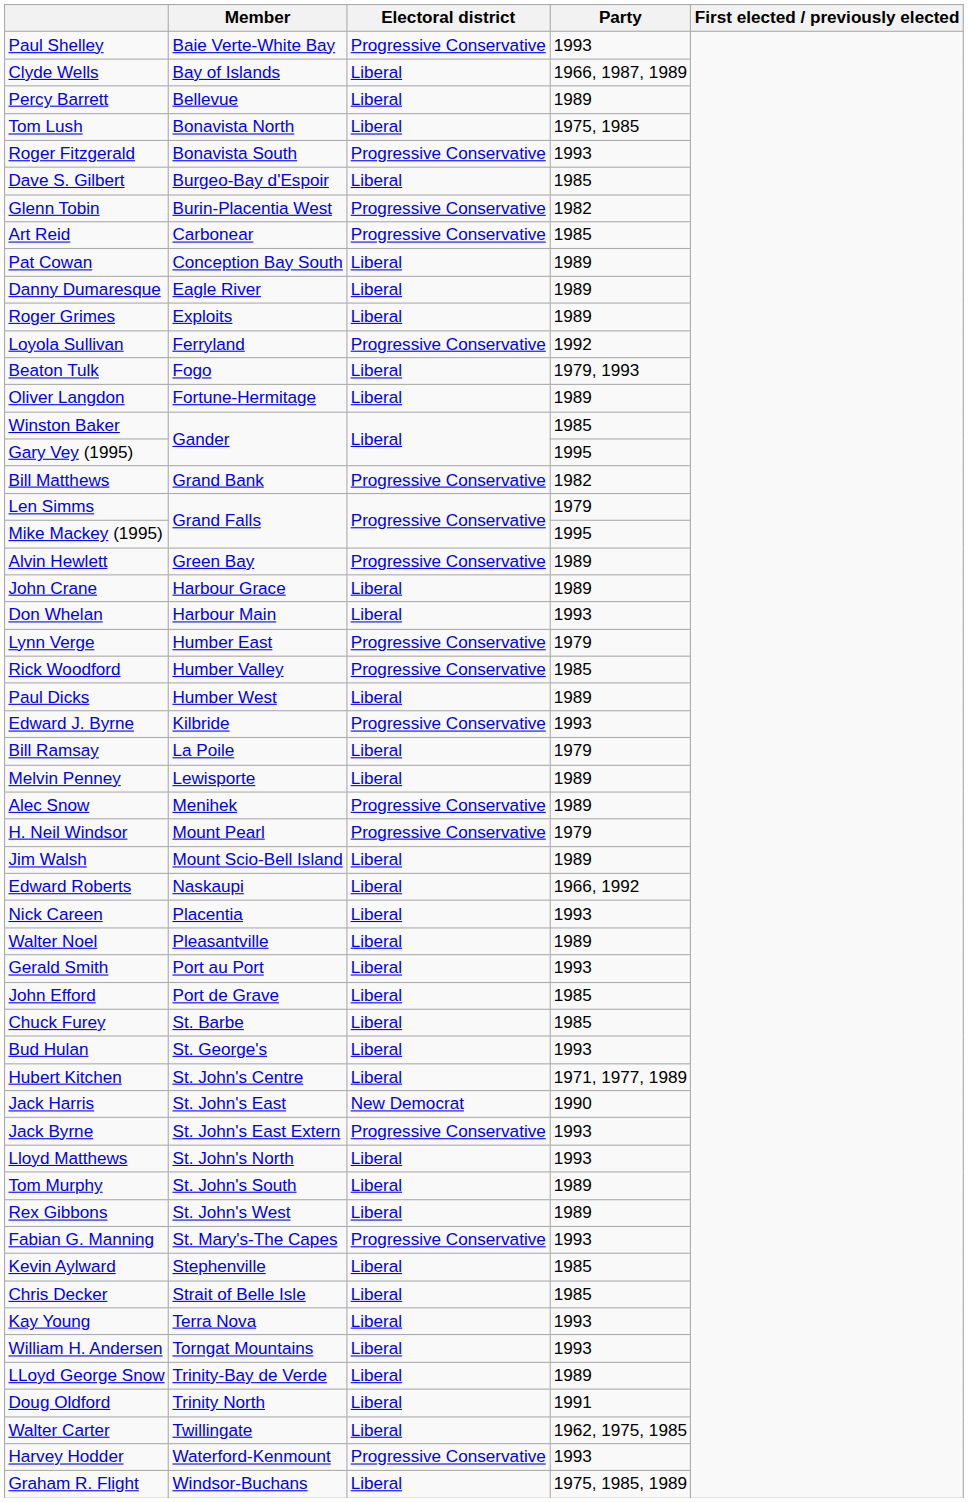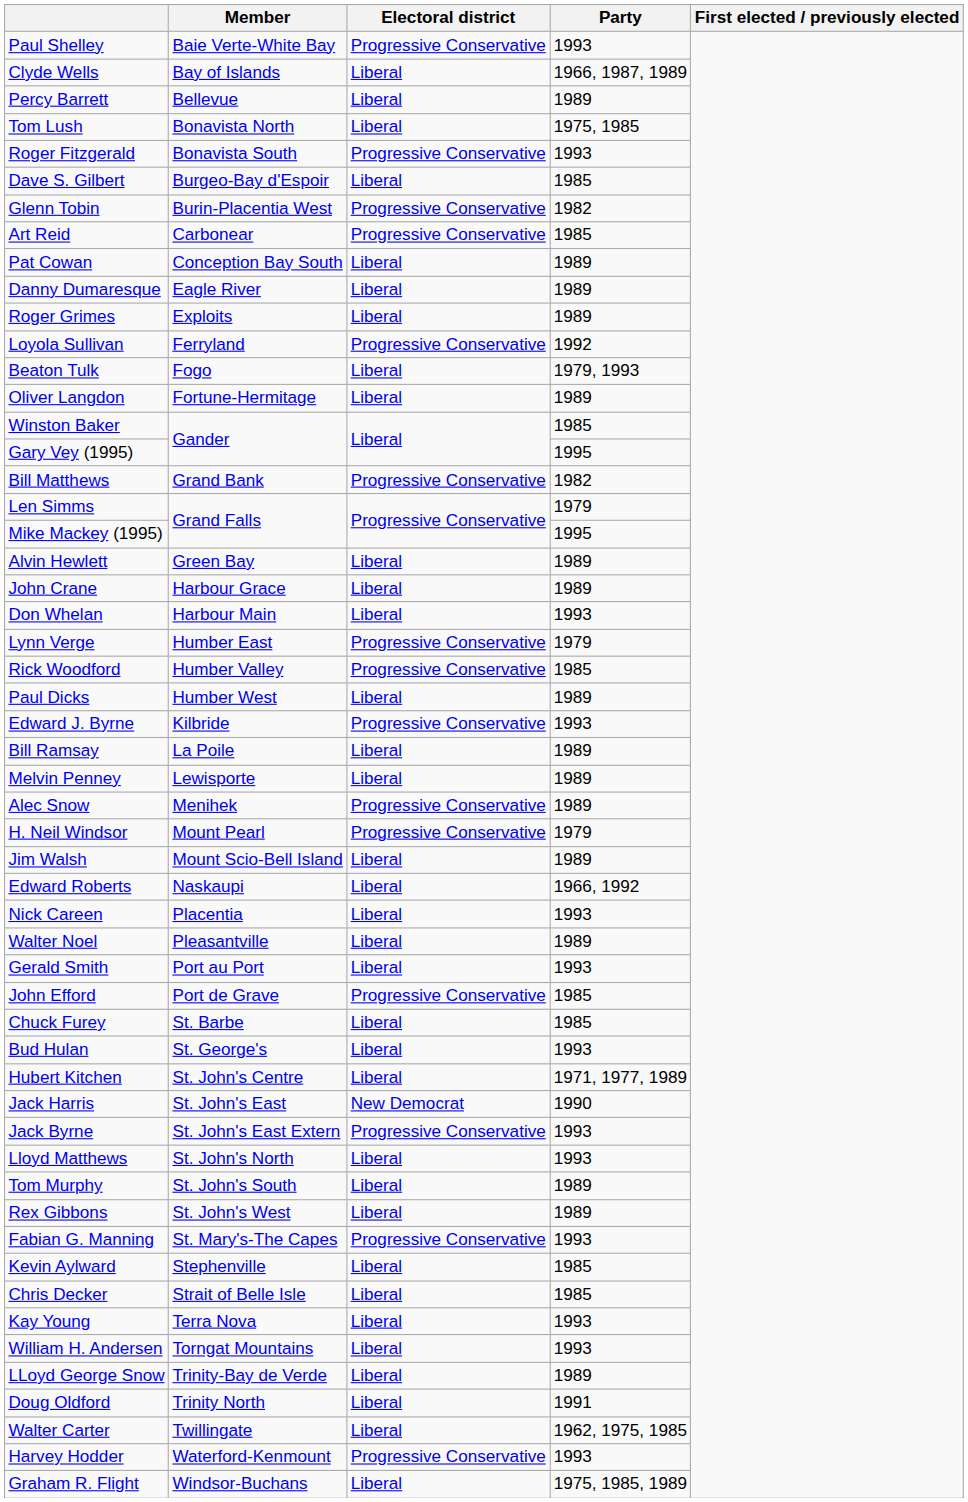 <table class="wikitable sortable">
 <tr>
 <th></th>
 <th>Member</th>
 <th>Electoral district</th>
 <th>Party</th>
 <th>First elected / previously elected</th>
 </tr>
 <tr>
 <td><a href='#'>Paul Shelley</a></td>
 <td><a href='#'>Baie Verte-White Bay</a></td>
 <td><a href='#'>Progressive Conservative</a></td>
 <td>1993</td>
 </tr>
 <tr>
 <td><a href='#'>Clyde Wells</a></td>
 <td><a href='#'>Bay of Islands</a></td>
 <td><a href='#'>Liberal</a></td>
 <td>1966, 1987, 1989</td>
 </tr>
 <tr>
 <td><a href='#'>Percy Barrett</a></td>
 <td><a href='#'>Bellevue</a></td>
 <td><a href='#'>Liberal</a></td>
 <td>1989</td>
 </tr>
 <tr>
 <td><a href='#'>Tom Lush</a></td>
 <td><a href='#'>Bonavista North</a></td>
 <td><a href='#'>Liberal</a></td>
 <td>1975, 1985</td>
 </tr>
 <tr>
 <td><a href='#'>Roger Fitzgerald</a></td>
 <td><a href='#'>Bonavista South</a></td>
 <td><a href='#'>Progressive Conservative</a></td>
 <td>1993</td>
 </tr>
 <tr>
 <td><a href='#'>Dave S. Gilbert</a></td>
 <td><a href='#'>Burgeo-Bay d'Espoir</a></td>
 <td><a href='#'>Liberal</a></td>
 <td>1985</td>
 </tr>
 <tr>
 <td><a href='#'>Glenn Tobin</a></td>
 <td><a href='#'>Burin-Placentia West</a></td>
 <td><a href='#'>Progressive Conservative</a></td>
 <td>1982</td>
 </tr>
 <tr>
 <td><a href='#'>Art Reid</a></td>
 <td><a href='#'>Carbonear</a></td>
 <td><a href='#'>Progressive Conservative</a></td>
 <td>1985</td>
 </tr>
 <tr>
 <td><a href='#'>Pat Cowan</a></td>
 <td><a href='#'>Conception Bay South</a></td>
 <td><a href='#'>Liberal</a></td>
 <td>1989</td>
 </tr>
 <tr>
 <td><a href='#'>Danny Dumaresque</a></td>
 <td><a href='#'>Eagle River</a></td>
 <td><a href='#'>Liberal</a></td>
 <td>1989</td>
 </tr>
 <tr>
 <td><a href='#'>Roger Grimes</a></td>
 <td><a href='#'>Exploits</a></td>
 <td><a href='#'>Liberal</a></td>
 <td>1989</td>
 </tr>
 <tr>
 <td><a href='#'>Loyola Sullivan</a></td>
 <td><a href='#'>Ferryland</a></td>
 <td><a href='#'>Progressive Conservative</a></td>
 <td>1992</td>
 </tr>
 <tr>
 <td><a href='#'>Beaton Tulk</a></td>
 <td><a href='#'>Fogo</a></td>
 <td><a href='#'>Liberal</a></td>
 <td>1979, 1993</td>
 </tr>
 <tr>
 <td><a href='#'>Oliver Langdon</a></td>
 <td><a href='#'>Fortune-Hermitage</a></td>
 <td><a href='#'>Liberal</a></td>
 <td>1989</td>
 </tr>
 <tr>
 <td><a href='#'>Winston Baker</a></td>
 <td rowspan=2><a href='#'>Gander</a></td>
 <td rowspan=2><a href='#'>Liberal</a></td>
 <td>1985</td>
 </tr>
 <tr>
 <td><a href='#'>Gary Vey</a> (1995)</td>
 <td>1995</td>
 </tr>
 <tr>
 <td><a href='#'>Bill Matthews</a></td>
 <td><a href='#'>Grand Bank</a></td>
 <td><a href='#'>Progressive Conservative</a></td>
 <td>1982</td>
 </tr>
 <tr>
 <td><a href='#'>Len Simms</a></td>
 <td rowspan=2><a href='#'>Grand Falls</a></td>
 <td rowspan=2><a href='#'>Progressive Conservative</a></td>
 <td>1979</td>
 </tr>
 <tr>
 <td><a href='#'>Mike Mackey</a> (1995)</td>
 <td>1995</td>
 </tr>
 <tr>
 <td><a href='#'>Alvin Hewlett</a></td>
 <td><a href='#'>Green Bay</a></td>
-<td><a href='#'>Progressive Conservative</a></td>
+<td><a href='#'>Liberal</a></td>
 <td>1989</td>
 </tr>
 <tr>
 <td><a href='#'>John Crane</a></td>
 <td><a href='#'>Harbour Grace</a></td>
 <td><a href='#'>Liberal</a></td>
 <td>1989</td>
 </tr>
 <tr>
 <td><a href='#'>Don Whelan</a></td>
 <td><a href='#'>Harbour Main</a></td>
 <td><a href='#'>Liberal</a></td>
 <td>1993</td>
 </tr>
 <tr>
 <td><a href='#'>Lynn Verge</a></td>
 <td><a href='#'>Humber East</a></td>
 <td><a href='#'>Progressive Conservative</a></td>
 <td>1979</td>
 </tr>
 <tr>
 <td><a href='#'>Rick Woodford</a></td>
 <td><a href='#'>Humber Valley</a></td>
 <td><a href='#'>Progressive Conservative</a></td>
 <td>1985</td>
 </tr>
 <tr>
 <td><a href='#'>Paul Dicks</a></td>
 <td><a href='#'>Humber West</a></td>
 <td><a href='#'>Liberal</a></td>
 <td>1989</td>
 </tr>
 <tr>
 <td><a href='#'>Edward J. Byrne</a></td>
 <td><a href='#'>Kilbride</a></td>
 <td><a href='#'>Progressive Conservative</a></td>
 <td>1993</td>
 </tr>
 <tr>
 <td><a href='#'>Bill Ramsay</a></td>
 <td><a href='#'>La Poile</a></td>
 <td><a href='#'>Liberal</a></td>
-<td>1979</td>
+<td>1989</td>
 </tr>
 <tr>
 <td><a href='#'>Melvin Penney</a></td>
 <td><a href='#'>Lewisporte</a></td>
 <td><a href='#'>Liberal</a></td>
 <td>1989</td>
 </tr>
 <tr>
 <td><a href='#'>Alec Snow</a></td>
 <td><a href='#'>Menihek</a></td>
 <td><a href='#'>Progressive Conservative</a></td>
 <td>1989</td>
 </tr>
 <tr>
 <td><a href='#'>H. Neil Windsor</a></td>
 <td><a href='#'>Mount Pearl</a></td>
 <td><a href='#'>Progressive Conservative</a></td>
 <td>1979</td>
 </tr>
 <tr>
 <td><a href='#'>Jim Walsh</a></td>
 <td><a href='#'>Mount Scio-Bell Island</a></td>
 <td><a href='#'>Liberal</a></td>
 <td>1989</td>
 </tr>
 <tr>
 <td><a href='#'>Edward Roberts</a></td>
 <td><a href='#'>Naskaupi</a></td>
 <td><a href='#'>Liberal</a></td>
 <td>1966, 1992</td>
 </tr>
 <tr>
 <td><a href='#'>Nick Careen</a></td>
 <td><a href='#'>Placentia</a></td>
 <td><a href='#'>Liberal</a></td>
 <td>1993</td>
 </tr>
 <tr>
 <td><a href='#'>Walter Noel</a></td>
 <td><a href='#'>Pleasantville</a></td>
 <td><a href='#'>Liberal</a></td>
 <td>1989</td>
 </tr>
 <tr>
 <td><a href='#'>Gerald Smith</a></td>
 <td><a href='#'>Port au Port</a></td>
 <td><a href='#'>Liberal</a></td>
 <td>1993</td>
 </tr>
 <tr>
 <td><a href='#'>John Efford</a></td>
 <td><a href='#'>Port de Grave</a></td>
-<td><a href='#'>Liberal</a></td>
+<td><a href='#'>Progressive Conservative</a></td>
 <td>1985</td>
 </tr>
 <tr>
 <td><a href='#'>Chuck Furey</a></td>
 <td><a href='#'>St. Barbe</a></td>
 <td><a href='#'>Liberal</a></td>
 <td>1985</td>
 </tr>
 <tr>
 <td><a href='#'>Bud Hulan</a></td>
 <td><a href='#'>St. George's</a></td>
 <td><a href='#'>Liberal</a></td>
 <td>1993</td>
 </tr>
 <tr>
 <td><a href='#'>Hubert Kitchen</a></td>
 <td><a href='#'>St. John's Centre</a></td>
 <td><a href='#'>Liberal</a></td>
 <td>1971, 1977, 1989</td>
 </tr>
 <tr>
 <td><a href='#'>Jack Harris</a></td>
 <td><a href='#'>St. John's East</a></td>
 <td><a href='#'>New Democrat</a></td>
 <td>1990</td>
 </tr>
 <tr>
 <td><a href='#'>Jack Byrne</a></td>
 <td><a href='#'>St. John's East Extern</a></td>
 <td><a href='#'>Progressive Conservative</a></td>
 <td>1993</td>
 </tr>
 <tr>
 <td><a href='#'>Lloyd Matthews</a></td>
 <td><a href='#'>St. John's North</a></td>
 <td><a href='#'>Liberal</a></td>
 <td>1993</td>
 </tr>
 <tr>
 <td><a href='#'>Tom Murphy</a></td>
 <td><a href='#'>St. John's South</a></td>
 <td><a href='#'>Liberal</a></td>
 <td>1989</td>
 </tr>
 <tr>
 <td><a href='#'>Rex Gibbons</a></td>
 <td><a href='#'>St. John's West</a></td>
 <td><a href='#'>Liberal</a></td>
 <td>1989</td>
 </tr>
 <tr>
 <td><a href='#'>Fabian G. Manning</a></td>
 <td><a href='#'>St. Mary's-The Capes</a></td>
 <td><a href='#'>Progressive Conservative</a></td>
 <td>1993</td>
 </tr>
 <tr>
 <td><a href='#'>Kevin Aylward</a></td>
 <td><a href='#'>Stephenville</a></td>
 <td><a href='#'>Liberal</a></td>
 <td>1985</td>
 </tr>
 <tr>
 <td><a href='#'>Chris Decker</a></td>
 <td><a href='#'>Strait of Belle Isle</a></td>
 <td><a href='#'>Liberal</a></td>
 <td>1985</td>
 </tr>
 <tr>
 <td><a href='#'>Kay Young</a></td>
 <td><a href='#'>Terra Nova</a></td>
 <td><a href='#'>Liberal</a></td>
 <td>1993</td>
 </tr>
 <tr>
 <td><a href='#'>William H. Andersen</a></td>
 <td><a href='#'>Torngat Mountains</a></td>
 <td><a href='#'>Liberal</a></td>
 <td>1993</td>
 </tr>
 <tr>
 <td><a href='#'>LLoyd George Snow</a></td>
 <td><a href='#'>Trinity-Bay de Verde</a></td>
 <td><a href='#'>Liberal</a></td>
 <td>1989</td>
 </tr>
 <tr>
 <td><a href='#'>Doug Oldford</a></td>
 <td><a href='#'>Trinity North</a></td>
 <td><a href='#'>Liberal</a></td>
 <td>1991</td>
 </tr>
 <tr>
 <td><a href='#'>Walter Carter</a></td>
 <td><a href='#'>Twillingate</a></td>
 <td><a href='#'>Liberal</a></td>
 <td>1962, 1975, 1985</td>
 </tr>
 <tr>
 <td><a href='#'>Harvey Hodder</a></td>
 <td><a href='#'>Waterford-Kenmount</a></td>
 <td><a href='#'>Progressive Conservative</a></td>
 <td>1993</td>
 </tr>
 <tr>
 <td><a href='#'>Graham R. Flight</a></td>
 <td><a href='#'>Windsor-Buchans</a></td>
 <td><a href='#'>Liberal</a></td>
 <td>1975, 1985, 1989</td>
 </tr>
 </table>
